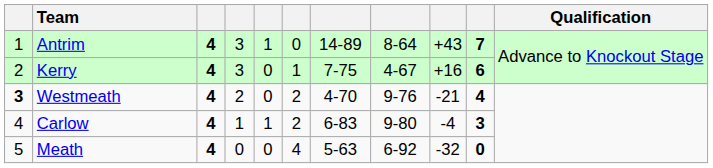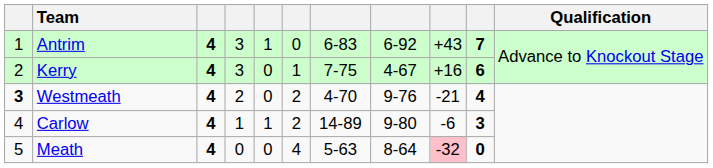 <table class="wikitable" style="text-align:center">
 <tr>
 <th width="20"></th>
 <th width="150" style="text-align:left;">Team</th>
 <th width="20"></th>
 <th width="20"></th>
 <th width="20"></th>
 <th width="20"></th>
 <th width="50"></th>
 <th width="50"></th>
 <th width="20"></th>
 <th width="20"></th>
 <th>Qualification</th>
 </tr>
 <tr style="background:#ccffcc">
 <td>1</td>
 <td align="left"> <a href='#'>Antrim</a></td>
 <td><strong>4</strong></td>
 <td>3</td>
 <td>1</td>
 <td>0</td>
-<td>14-89</td>
-<td>8-64</td>
+<td>6-83</td>
+<td>6-92</td>
 <td>+43</td>
 <td><strong>7</strong></td>
 <td rowspan="2">Advance to <a href='#'>Knockout Stage</a></td>
 </tr>
 <tr style="background:#ccffcc">
 <td>2</td>
 <td align="left"> <a href='#'>Kerry</a></td>
 <td><strong>4</strong></td>
 <td>3</td>
 <td>0</td>
 <td>1</td>
 <td>7-75</td>
 <td>4-67</td>
 <td>+16</td>
 <td><strong>6</strong></td>
 </tr>
 <tr>
 <td><strong>3</strong></td>
 <td align="left"> <a href='#'>Westmeath</a></td>
 <td><strong>4</strong></td>
 <td>2</td>
 <td>0</td>
 <td>2</td>
 <td>4-70</td>
 <td>9-76</td>
 <td>-21</td>
 <td><strong>4</strong></td>
 <td rowspan="3"></td>
 </tr>
 <tr>
 <td>4</td>
 <td align="left"> <a href='#'>Carlow</a></td>
 <td><strong>4</strong></td>
 <td>1</td>
 <td>1</td>
 <td>2</td>
-<td>6-83</td>
+<td>14-89</td>
 <td>9-80</td>
-<td>-4</td>
+<td>-6</td>
 <td><strong>3</strong></td>
 </tr>
 <tr>
 <td>5</td>
 <td align="left"> <a href='#'>Meath</a></td>
 <td><strong>4</strong></td>
 <td>0</td>
 <td>0</td>
 <td>4</td>
 <td>5-63</td>
-<td>6-92</td>
-<td>-32</td>
+<td>8-64</td>
+<td style="background: pink;">-32</td>
 <td><strong>0</strong></td>
 </tr>
 </table>
